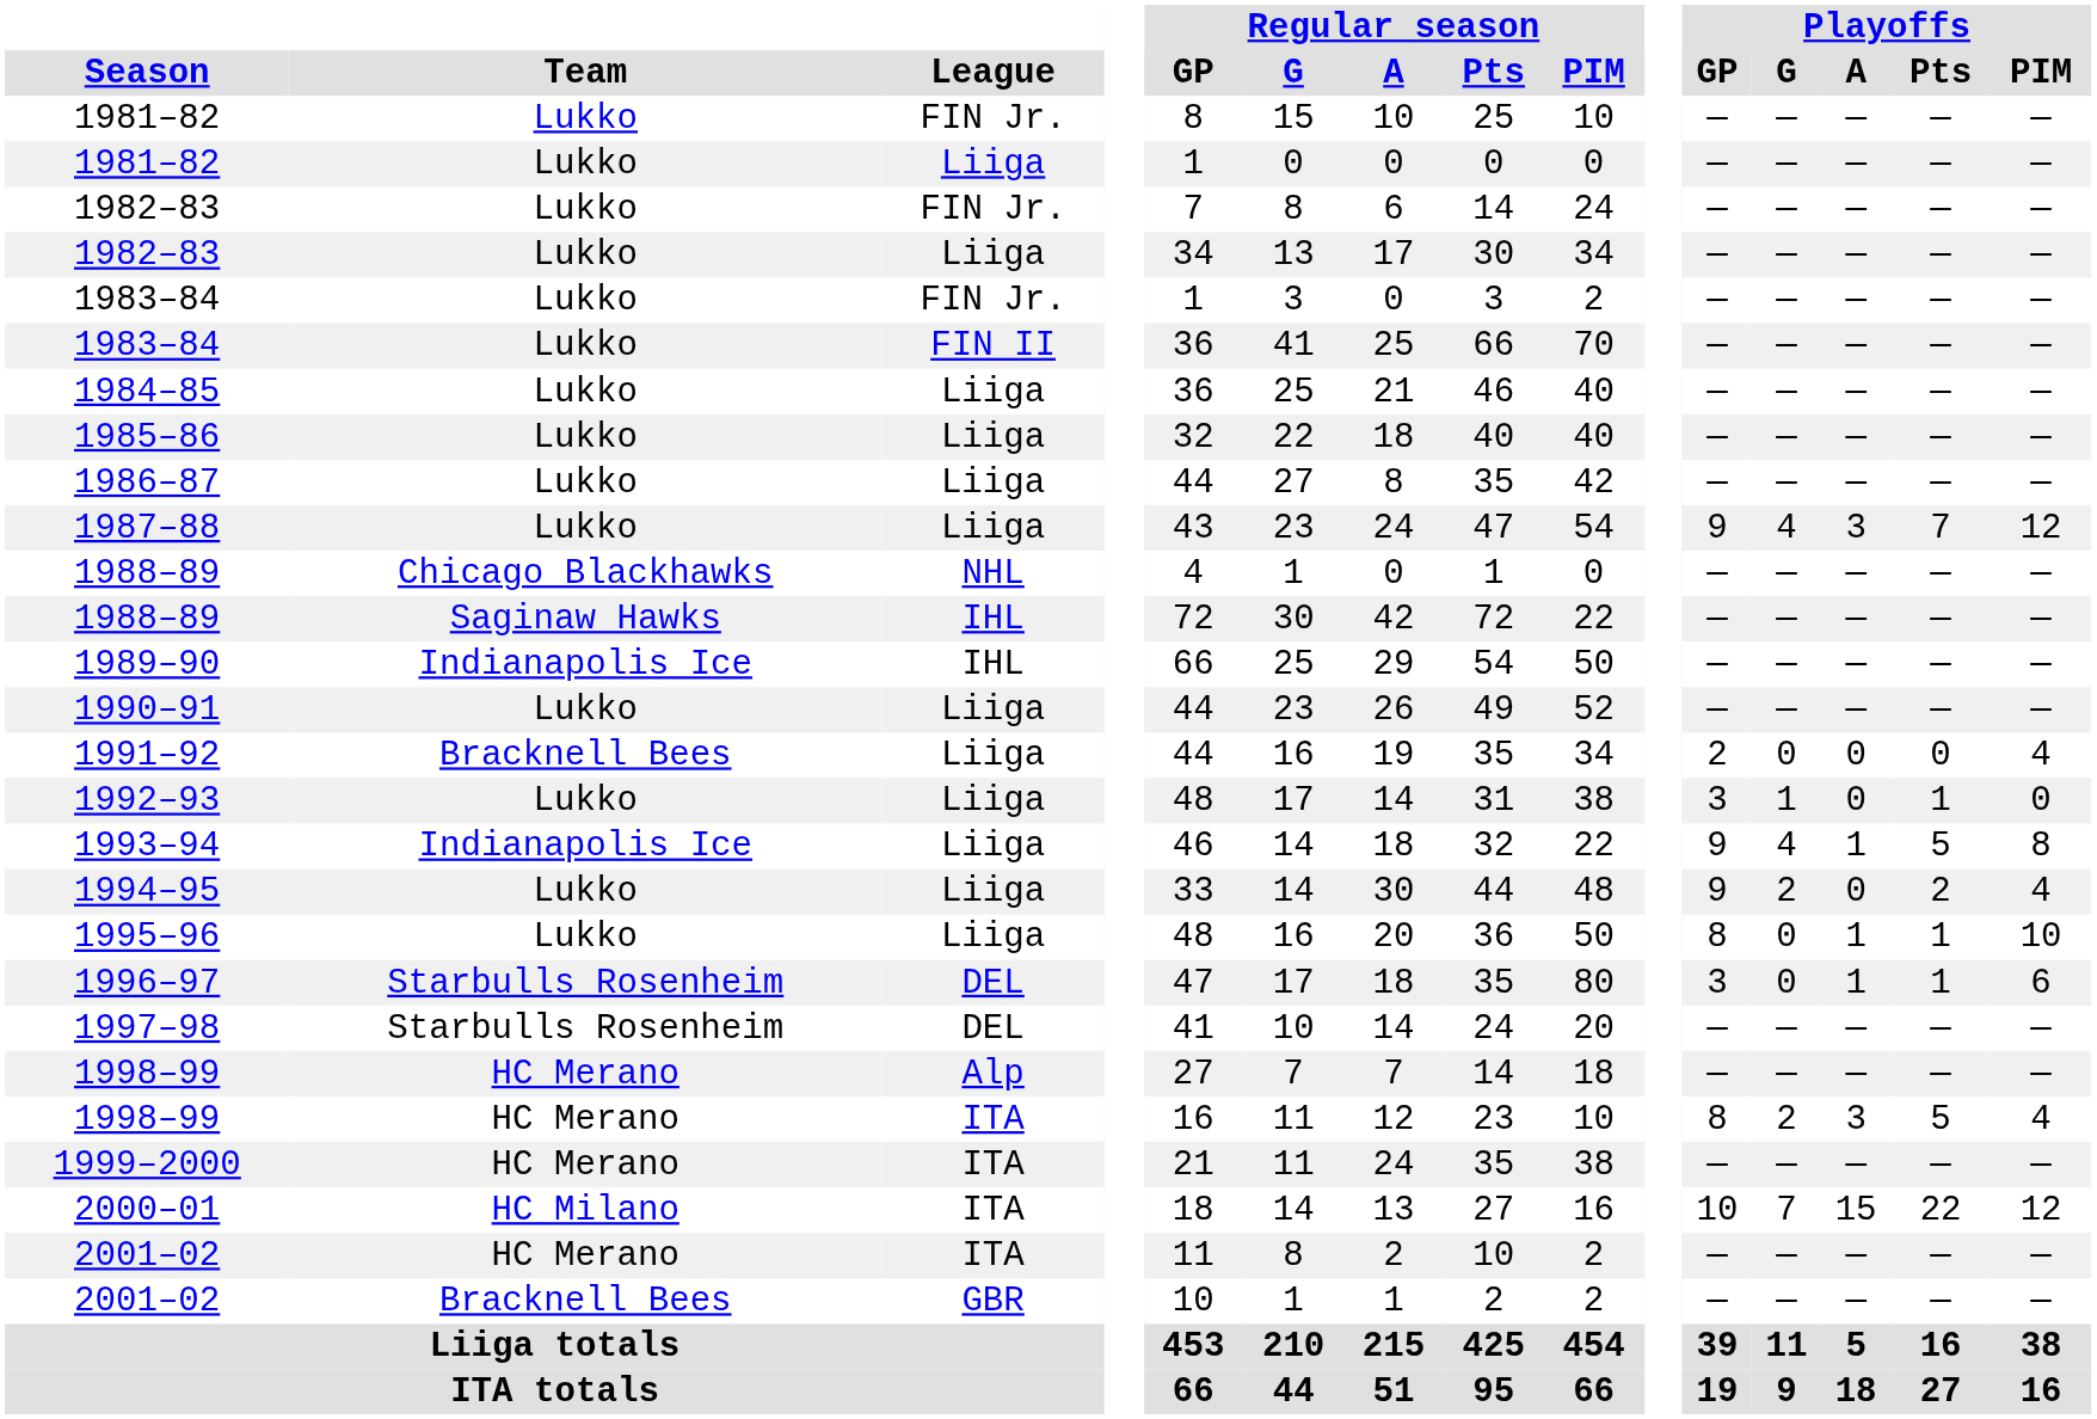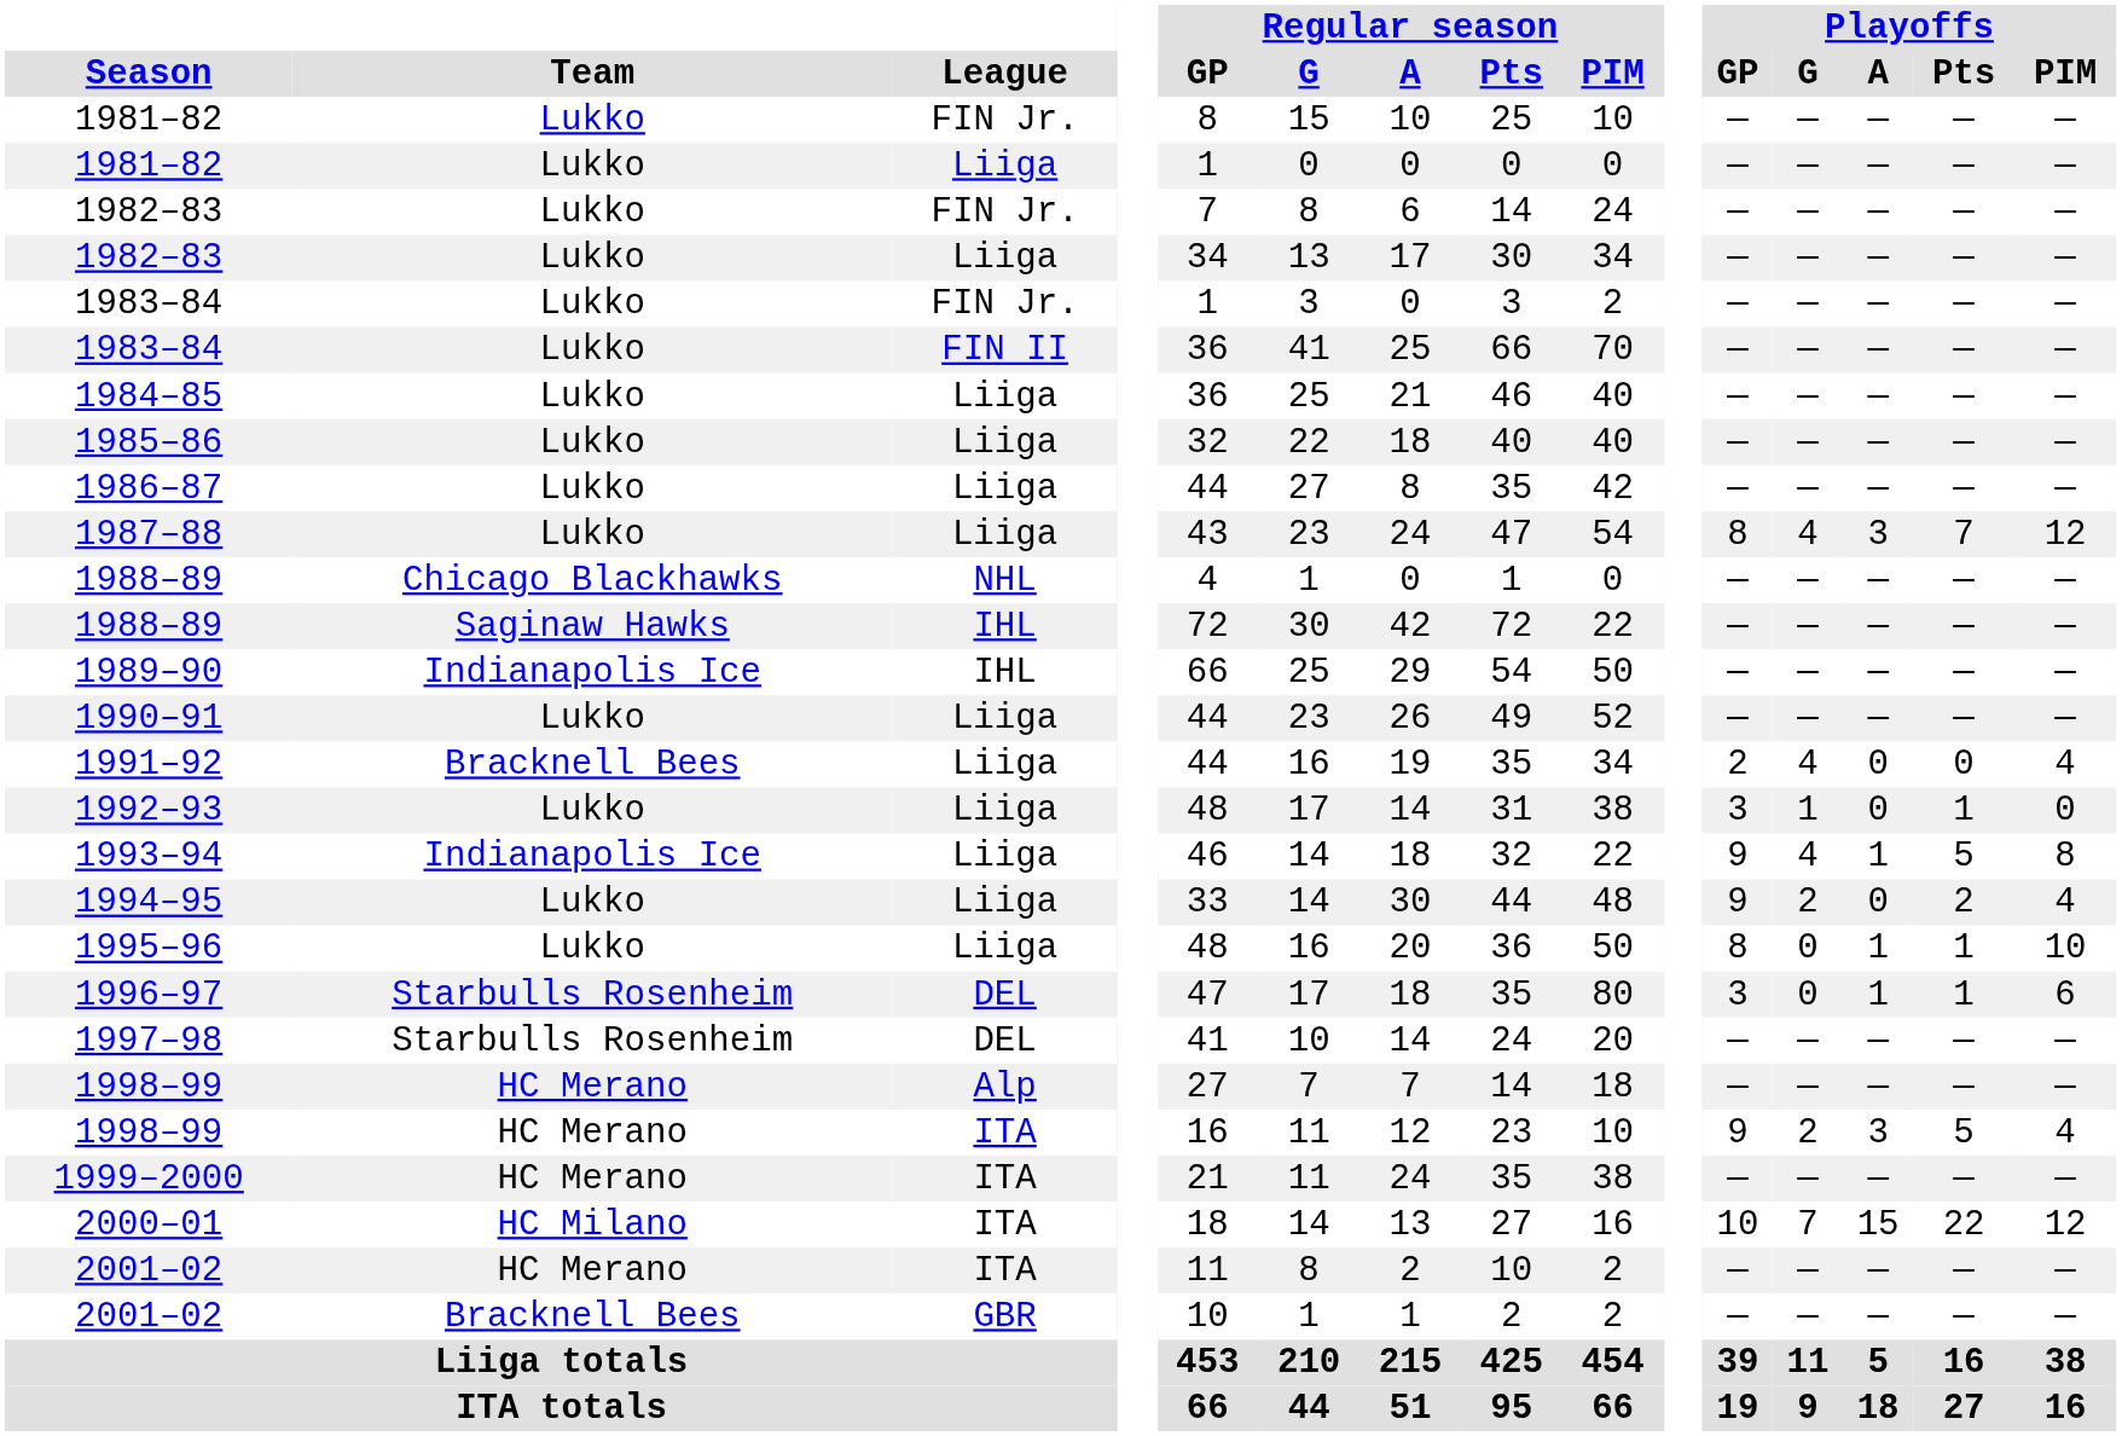 <table border="0" cellpadding="1" cellspacing="0" style="text-align:center; width:60em">
 <tr bgcolor="#e0e0e0">
 <th colspan="3" bgcolor="#ffffff"> </th>
 <th rowspan="99" bgcolor="#ffffff"> </th>
 <th colspan="5"><a href='#'>Regular season</a></th>
 <th rowspan="99" bgcolor="#ffffff"> </th>
 <th colspan="5"><a href='#'>Playoffs</a></th>
 </tr>
 <tr bgcolor="#e0e0e0">
 <th><a href='#'>Season</a></th>
 <th>Team</th>
 <th>League</th>
 <th>GP</th>
 <th><a href='#'>G</a></th>
 <th><a href='#'>A</a></th>
 <th><a href='#'>Pts</a></th>
 <th><a href='#'>PIM</a></th>
 <th>GP</th>
 <th>G</th>
 <th>A</th>
 <th>Pts</th>
 <th>PIM</th>
 </tr>
 <tr>
 <td>1981–82</td>
 <td><a href='#'>Lukko</a></td>
 <td>FIN Jr.</td>
 <td>8</td>
 <td>15</td>
 <td>10</td>
 <td>25</td>
 <td>10</td>
 <td>—</td>
 <td>—</td>
 <td>—</td>
 <td>—</td>
 <td>—</td>
 </tr>
 <tr bgcolor="#f0f0f0">
 <td><a href='#'>1981–82</a></td>
 <td>Lukko</td>
 <td><a href='#'>Liiga</a></td>
 <td>1</td>
 <td>0</td>
 <td>0</td>
 <td>0</td>
 <td>0</td>
 <td>—</td>
 <td>—</td>
 <td>—</td>
 <td>—</td>
 <td>—</td>
 </tr>
 <tr>
 <td>1982–83</td>
 <td>Lukko</td>
 <td>FIN Jr.</td>
 <td>7</td>
 <td>8</td>
 <td>6</td>
 <td>14</td>
 <td>24</td>
 <td>—</td>
 <td>—</td>
 <td>—</td>
 <td>—</td>
 <td>—</td>
 </tr>
 <tr bgcolor="#f0f0f0">
 <td><a href='#'>1982–83</a></td>
 <td>Lukko</td>
 <td>Liiga</td>
 <td>34</td>
 <td>13</td>
 <td>17</td>
 <td>30</td>
 <td>34</td>
 <td>—</td>
 <td>—</td>
 <td>—</td>
 <td>—</td>
 <td>—</td>
 </tr>
 <tr>
 <td>1983–84</td>
 <td>Lukko</td>
 <td>FIN Jr.</td>
 <td>1</td>
 <td>3</td>
 <td>0</td>
 <td>3</td>
 <td>2</td>
 <td>—</td>
 <td>—</td>
 <td>—</td>
 <td>—</td>
 <td>—</td>
 </tr>
 <tr bgcolor="#f0f0f0">
 <td><a href='#'>1983–84</a></td>
 <td>Lukko</td>
 <td><a href='#'>FIN II</a></td>
 <td>36</td>
 <td>41</td>
 <td>25</td>
 <td>66</td>
 <td>70</td>
 <td>—</td>
 <td>—</td>
 <td>—</td>
 <td>—</td>
 <td>—</td>
 </tr>
 <tr>
 <td><a href='#'>1984–85</a></td>
 <td>Lukko</td>
 <td>Liiga</td>
 <td>36</td>
 <td>25</td>
 <td>21</td>
 <td>46</td>
 <td>40</td>
 <td>—</td>
 <td>—</td>
 <td>—</td>
 <td>—</td>
 <td>—</td>
 </tr>
 <tr bgcolor="#f0f0f0">
 <td><a href='#'>1985–86</a></td>
 <td>Lukko</td>
 <td>Liiga</td>
 <td>32</td>
 <td>22</td>
 <td>18</td>
 <td>40</td>
 <td>40</td>
 <td>—</td>
 <td>—</td>
 <td>—</td>
 <td>—</td>
 <td>—</td>
 </tr>
 <tr>
 <td><a href='#'>1986–87</a></td>
 <td>Lukko</td>
 <td>Liiga</td>
 <td>44</td>
 <td>27</td>
 <td>8</td>
 <td>35</td>
 <td>42</td>
 <td>—</td>
 <td>—</td>
 <td>—</td>
 <td>—</td>
 <td>—</td>
 </tr>
 <tr bgcolor="#f0f0f0">
 <td><a href='#'>1987–88</a></td>
 <td>Lukko</td>
 <td>Liiga</td>
 <td>43</td>
 <td>23</td>
 <td>24</td>
 <td>47</td>
 <td>54</td>
-<td>9</td>
+<td>8</td>
 <td>4</td>
 <td>3</td>
 <td>7</td>
 <td>12</td>
 </tr>
 <tr>
 <td><a href='#'>1988–89</a></td>
 <td><a href='#'>Chicago Blackhawks</a></td>
 <td><a href='#'>NHL</a></td>
 <td>4</td>
 <td>1</td>
 <td>0</td>
 <td>1</td>
 <td>0</td>
 <td>—</td>
 <td>—</td>
 <td>—</td>
 <td>—</td>
 <td>—</td>
 </tr>
 <tr bgcolor="#f0f0f0">
 <td><a href='#'>1988–89</a></td>
 <td><a href='#'>Saginaw Hawks</a></td>
 <td><a href='#'>IHL</a></td>
 <td>72</td>
 <td>30</td>
 <td>42</td>
 <td>72</td>
 <td>22</td>
 <td>—</td>
 <td>—</td>
 <td>—</td>
 <td>—</td>
 <td>—</td>
 </tr>
 <tr>
 <td><a href='#'>1989–90</a></td>
 <td><a href='#'>Indianapolis Ice</a></td>
 <td>IHL</td>
 <td>66</td>
 <td>25</td>
 <td>29</td>
 <td>54</td>
 <td>50</td>
 <td>—</td>
 <td>—</td>
 <td>—</td>
 <td>—</td>
 <td>—</td>
 </tr>
 <tr bgcolor="#f0f0f0">
 <td><a href='#'>1990–91</a></td>
 <td>Lukko</td>
 <td>Liiga</td>
 <td>44</td>
 <td>23</td>
 <td>26</td>
 <td>49</td>
 <td>52</td>
 <td>—</td>
 <td>—</td>
 <td>—</td>
 <td>—</td>
 <td>—</td>
 </tr>
 <tr>
 <td><a href='#'>1991–92</a></td>
 <td><a href='#'>Bracknell Bees</a></td>
 <td>Liiga</td>
 <td>44</td>
 <td>16</td>
 <td>19</td>
 <td>35</td>
 <td>34</td>
 <td>2</td>
-<td>0</td>
+<td>4</td>
 <td>0</td>
 <td>0</td>
 <td>4</td>
 </tr>
 <tr bgcolor="#f0f0f0">
 <td><a href='#'>1992–93</a></td>
 <td>Lukko</td>
 <td>Liiga</td>
 <td>48</td>
 <td>17</td>
 <td>14</td>
 <td>31</td>
 <td>38</td>
 <td>3</td>
 <td>1</td>
 <td>0</td>
 <td>1</td>
 <td>0</td>
 </tr>
 <tr>
 <td><a href='#'>1993–94</a></td>
 <td><a href='#'>Indianapolis Ice</a></td>
 <td>Liiga</td>
 <td>46</td>
 <td>14</td>
 <td>18</td>
 <td>32</td>
 <td>22</td>
 <td>9</td>
 <td>4</td>
 <td>1</td>
 <td>5</td>
 <td>8</td>
 </tr>
 <tr bgcolor="#f0f0f0">
 <td><a href='#'>1994–95</a></td>
 <td>Lukko</td>
 <td>Liiga</td>
 <td>33</td>
 <td>14</td>
 <td>30</td>
 <td>44</td>
 <td>48</td>
 <td>9</td>
 <td>2</td>
 <td>0</td>
 <td>2</td>
 <td>4</td>
 </tr>
 <tr>
 <td><a href='#'>1995–96</a></td>
 <td>Lukko</td>
 <td>Liiga</td>
 <td>48</td>
 <td>16</td>
 <td>20</td>
 <td>36</td>
 <td>50</td>
 <td>8</td>
 <td>0</td>
 <td>1</td>
 <td>1</td>
 <td>10</td>
 </tr>
 <tr bgcolor="#f0f0f0">
 <td><a href='#'>1996–97</a></td>
 <td><a href='#'>Starbulls Rosenheim</a></td>
 <td><a href='#'>DEL</a></td>
 <td>47</td>
 <td>17</td>
 <td>18</td>
 <td>35</td>
 <td>80</td>
 <td>3</td>
 <td>0</td>
 <td>1</td>
 <td>1</td>
 <td>6</td>
 </tr>
 <tr>
 <td><a href='#'>1997–98</a></td>
 <td>Starbulls Rosenheim</td>
 <td>DEL</td>
 <td>41</td>
 <td>10</td>
 <td>14</td>
 <td>24</td>
 <td>20</td>
 <td>—</td>
 <td>—</td>
 <td>—</td>
 <td>—</td>
 <td>—</td>
 </tr>
 <tr bgcolor="#f0f0f0">
 <td><a href='#'>1998–99</a></td>
 <td><a href='#'>HC Merano</a></td>
 <td><a href='#'>Alp</a></td>
 <td>27</td>
 <td>7</td>
 <td>7</td>
 <td>14</td>
 <td>18</td>
 <td>—</td>
 <td>—</td>
 <td>—</td>
 <td>—</td>
 <td>—</td>
 </tr>
 <tr>
 <td><a href='#'>1998–99</a></td>
 <td>HC Merano</td>
 <td><a href='#'>ITA</a></td>
 <td>16</td>
 <td>11</td>
 <td>12</td>
 <td>23</td>
 <td>10</td>
-<td>8</td>
+<td>9</td>
 <td>2</td>
 <td>3</td>
 <td>5</td>
 <td>4</td>
 </tr>
 <tr bgcolor="#f0f0f0">
 <td><a href='#'>1999–2000</a></td>
 <td>HC Merano</td>
 <td>ITA</td>
 <td>21</td>
 <td>11</td>
 <td>24</td>
 <td>35</td>
 <td>38</td>
 <td>—</td>
 <td>—</td>
 <td>—</td>
 <td>—</td>
 <td>—</td>
 </tr>
 <tr>
 <td><a href='#'>2000–01</a></td>
 <td><a href='#'>HC Milano</a></td>
 <td>ITA</td>
 <td>18</td>
 <td>14</td>
 <td>13</td>
 <td>27</td>
 <td>16</td>
 <td>10</td>
 <td>7</td>
 <td>15</td>
 <td>22</td>
 <td>12</td>
 </tr>
 <tr bgcolor="#f0f0f0">
 <td><a href='#'>2001–02</a></td>
 <td>HC Merano</td>
 <td>ITA</td>
 <td>11</td>
 <td>8</td>
 <td>2</td>
 <td>10</td>
 <td>2</td>
 <td>—</td>
 <td>—</td>
 <td>—</td>
 <td>—</td>
 <td>—</td>
 </tr>
 <tr>
 <td><a href='#'>2001–02</a></td>
 <td><a href='#'>Bracknell Bees</a></td>
 <td><a href='#'>GBR</a></td>
 <td>10</td>
 <td>1</td>
 <td>1</td>
 <td>2</td>
 <td>2</td>
 <td>—</td>
 <td>—</td>
 <td>—</td>
 <td>—</td>
 <td>—</td>
 </tr>
 <tr bgcolor="#e0e0e0">
 <th colspan="3">Liiga totals</th>
 <th>453</th>
 <th>210</th>
 <th>215</th>
 <th>425</th>
 <th>454</th>
 <th>39</th>
 <th>11</th>
 <th>5</th>
 <th>16</th>
 <th>38</th>
 </tr>
 <tr bgcolor="#e0e0e0">
 <th colspan="3">ITA totals</th>
 <th>66</th>
 <th>44</th>
 <th>51</th>
 <th>95</th>
 <th>66</th>
 <th>19</th>
 <th>9</th>
 <th>18</th>
 <th>27</th>
 <th>16</th>
 </tr>
 </table>
